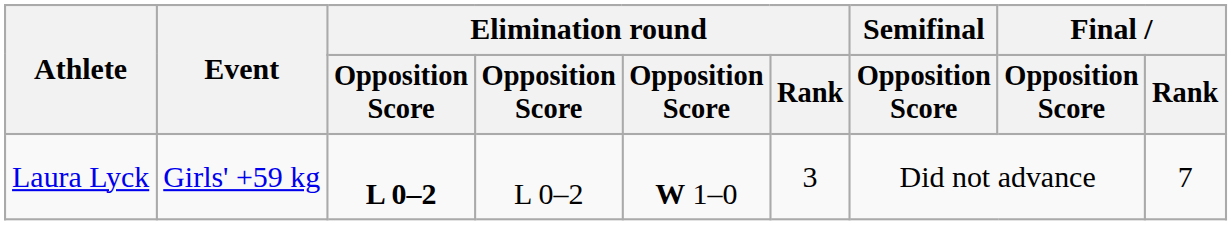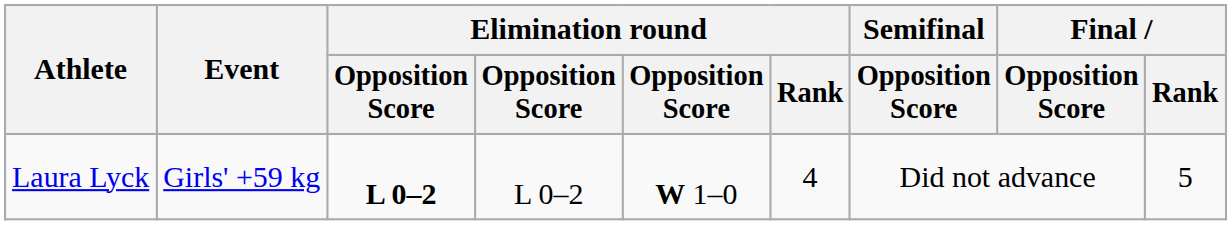 <table class=wikitable style=font-size:90%;text-align:center>
 <tr>
 <th rowspan="2">Athlete</th>
 <th rowspan="2">Event</th>
 <th colspan="4">Elimination round</th>
 <th>Semifinal</th>
 <th colspan=2>Final / </th>
 </tr>
 <tr style="font-size:95%">
 <th>Opposition<br>Score</th>
 <th>Opposition<br>Score</th>
 <th>Opposition<br>Score</th>
 <th>Rank</th>
 <th>Opposition<br>Score</th>
 <th>Opposition<br>Score</th>
 <th>Rank</th>
 </tr>
 <tr>
 <td><a href='#'>Laura Lyck</a></td>
 <td><a href='#'>Girls' +59 kg</a></td>
 <td><strong><br>L 0–2</strong></td>
 <td><br>L 0–2</td>
 <td><br><strong>W</strong> 1–0</td>
-<td>3</td>
+<td>4</td>
 <td colspan=2>Did not advance</td>
-<td>7</td>
+<td>5</td>
 </tr>
 </table>
